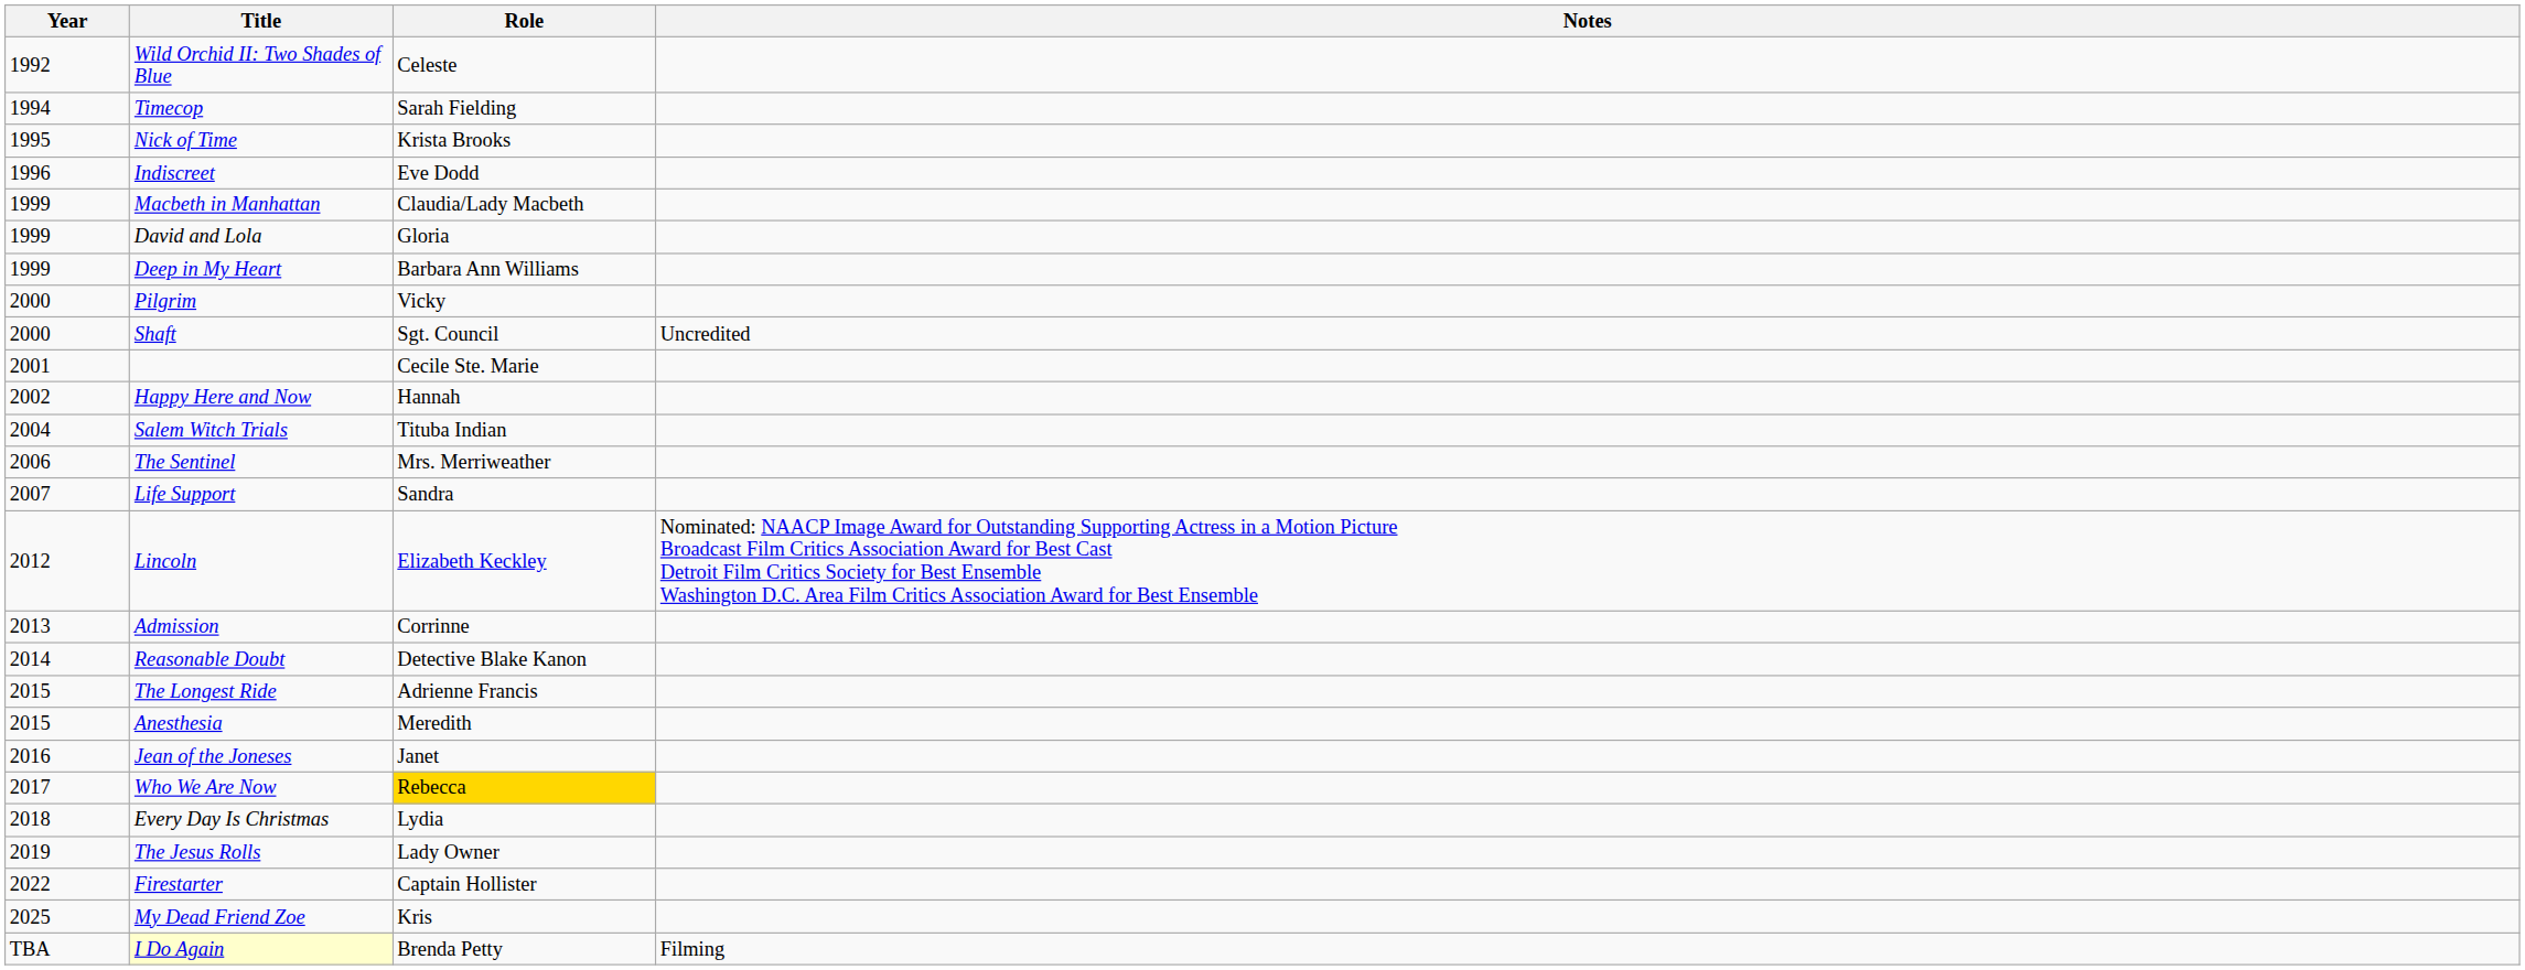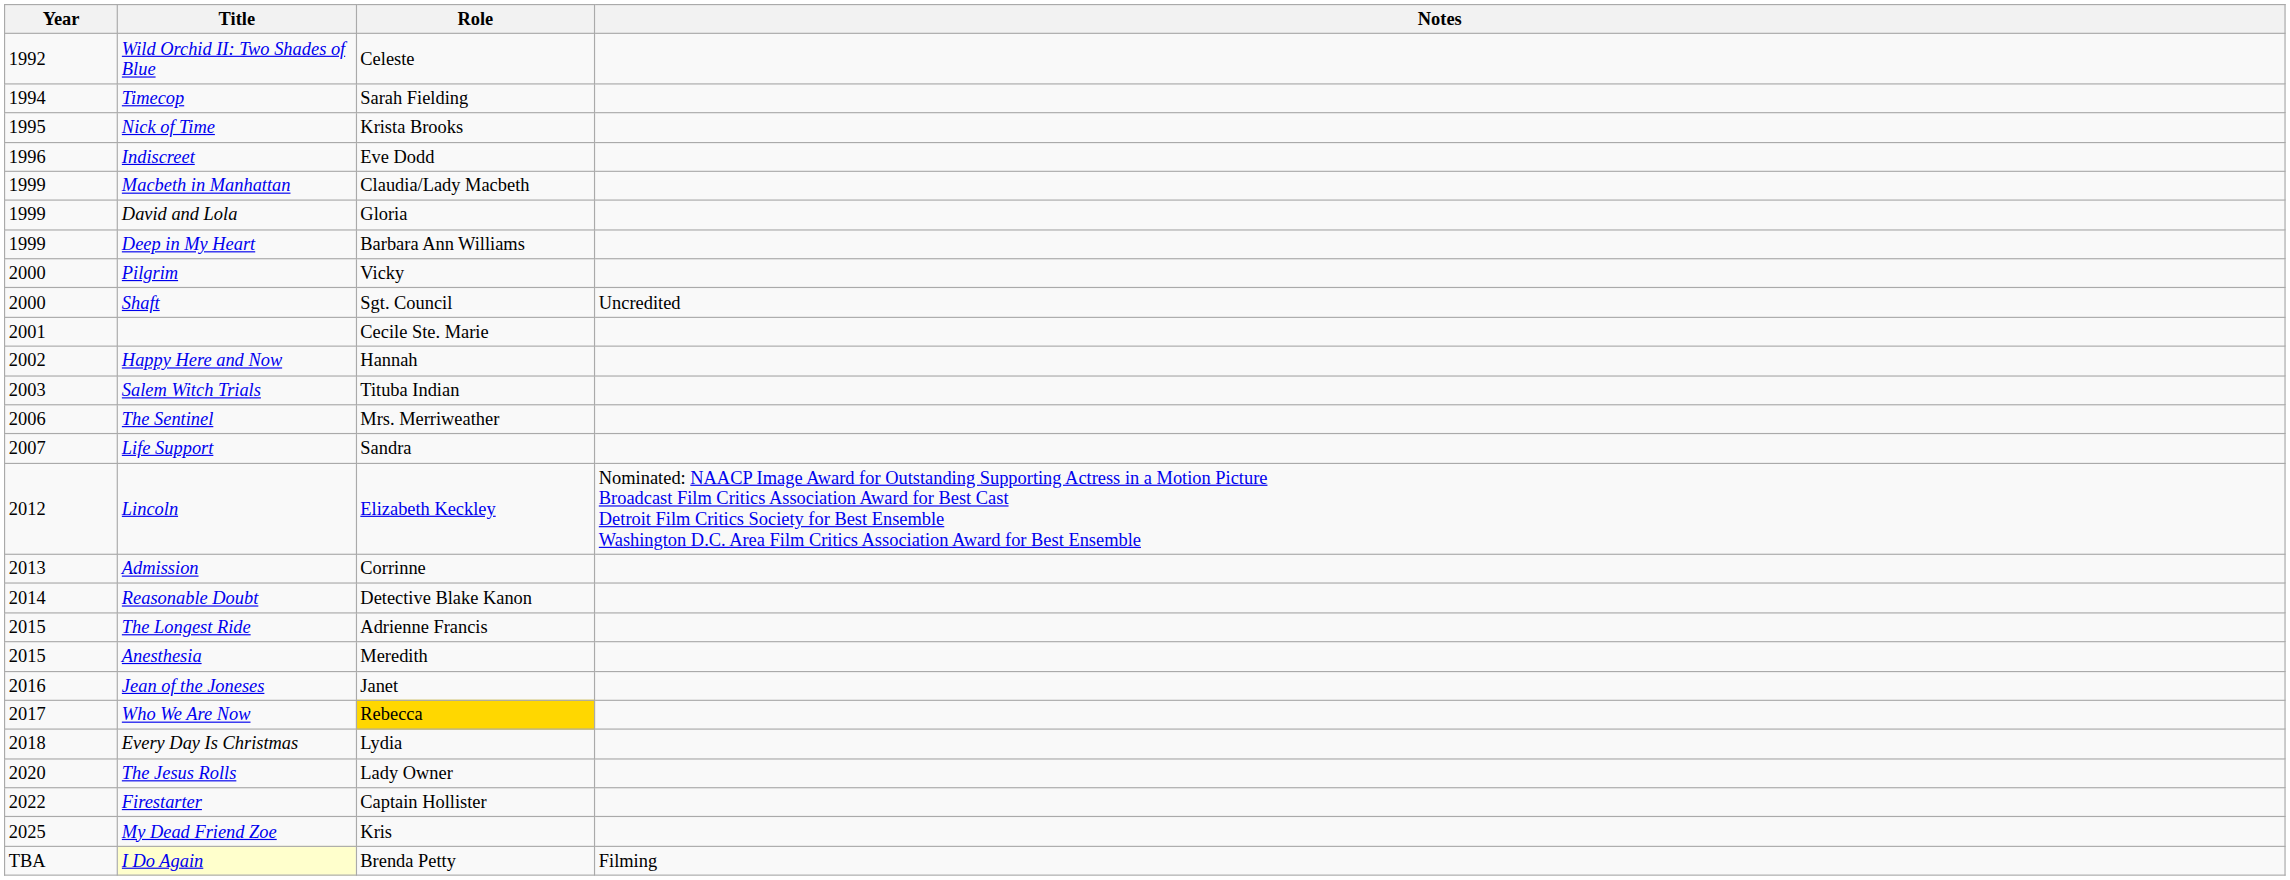 <table class="wikitable sortable" width="100%">
 <tr>
 <th>Year</th>
 <th width="200px">Title</th>
 <th width="200px">Role</th>
 <th class="unsortable">Notes</th>
 </tr>
 <tr>
 <td>1992</td>
 <td><em><a href='#'>Wild Orchid II: Two Shades of Blue</a></em></td>
 <td>Celeste</td>
 <td></td>
 </tr>
 <tr>
 <td>1994</td>
 <td><em><a href='#'>Timecop</a></em></td>
 <td>Sarah Fielding</td>
 <td></td>
 </tr>
 <tr>
 <td>1995</td>
 <td><em><a href='#'>Nick of Time</a></em></td>
 <td>Krista Brooks</td>
 <td></td>
 </tr>
 <tr>
 <td>1996</td>
 <td><em><a href='#'>Indiscreet</a></em></td>
 <td>Eve Dodd</td>
 <td></td>
 </tr>
 <tr>
 <td>1999</td>
 <td><em><a href='#'>Macbeth in Manhattan</a></em></td>
 <td>Claudia/Lady Macbeth</td>
 <td></td>
 </tr>
 <tr>
 <td>1999</td>
 <td><em>David and Lola</em></td>
 <td>Gloria</td>
 <td></td>
 </tr>
 <tr>
 <td>1999</td>
 <td><em><a href='#'>Deep in My Heart</a></em></td>
 <td>Barbara Ann Williams</td>
 <td></td>
 </tr>
 <tr>
 <td>2000</td>
 <td><em><a href='#'>Pilgrim</a></em></td>
 <td>Vicky</td>
 <td></td>
 </tr>
 <tr>
 <td>2000</td>
 <td><em><a href='#'>Shaft</a></em></td>
 <td>Sgt. Council</td>
 <td>Uncredited</td>
 </tr>
 <tr>
 <td>2001</td>
 <td><em></em></td>
 <td>Cecile Ste. Marie</td>
 <td></td>
 </tr>
 <tr>
 <td>2002</td>
 <td><em><a href='#'>Happy Here and Now</a></em></td>
 <td>Hannah</td>
 <td></td>
 </tr>
 <tr>
-<td>2004</td>
+<td>2003</td>
 <td><em><a href='#'>Salem Witch Trials</a></em></td>
 <td>Tituba Indian</td>
 <td></td>
 </tr>
 <tr>
 <td>2006</td>
 <td data-sort-value="Sentinel, The"><em><a href='#'>The Sentinel</a></em></td>
 <td>Mrs. Merriweather</td>
 <td></td>
 </tr>
 <tr>
 <td>2007</td>
 <td><em><a href='#'>Life Support</a></em></td>
 <td>Sandra</td>
 <td></td>
 </tr>
 <tr>
 <td>2012</td>
 <td><em><a href='#'>Lincoln</a></em></td>
 <td><a href='#'>Elizabeth Keckley</a></td>
 <td>Nominated: <a href='#'>NAACP Image Award for Outstanding Supporting Actress in a Motion Picture</a><br><a href='#'>Broadcast Film Critics Association Award for Best Cast</a><br><a href='#'>Detroit Film Critics Society for Best Ensemble</a><br><a href='#'>Washington D.C. Area Film Critics Association Award for Best Ensemble</a></td>
 </tr>
 <tr>
 <td>2013</td>
 <td><em><a href='#'>Admission</a></em></td>
 <td>Corrinne</td>
 <td></td>
 </tr>
 <tr>
 <td>2014</td>
 <td><em><a href='#'>Reasonable Doubt</a></em></td>
 <td>Detective Blake Kanon</td>
 <td></td>
 </tr>
 <tr>
 <td>2015</td>
 <td data-sort-value="Longest Ride, The"><em><a href='#'>The Longest Ride</a></em></td>
 <td>Adrienne Francis</td>
 <td></td>
 </tr>
 <tr>
 <td>2015</td>
 <td><em><a href='#'>Anesthesia</a></em></td>
 <td>Meredith</td>
 <td></td>
 </tr>
 <tr>
 <td>2016</td>
 <td><em><a href='#'>Jean of the Joneses</a></em></td>
 <td>Janet</td>
 <td></td>
 </tr>
 <tr>
 <td>2017</td>
 <td><em><a href='#'>Who We Are Now</a></em></td>
 <td style="background: gold;">Rebecca</td>
 <td></td>
 </tr>
 <tr>
 <td>2018</td>
 <td><em>Every Day Is Christmas</em></td>
 <td>Lydia</td>
 <td></td>
 </tr>
 <tr>
-<td>2019</td>
+<td>2020</td>
 <td data-sort-value="Jesus Rolls, The"><em><a href='#'>The Jesus Rolls</a></em></td>
 <td>Lady Owner</td>
 <td></td>
 </tr>
 <tr>
 <td>2022</td>
 <td><em><a href='#'>Firestarter</a></em></td>
 <td>Captain Hollister</td>
 <td></td>
 </tr>
 <tr>
 <td>2025</td>
 <td><em><a href='#'>My Dead Friend Zoe</a></em></td>
 <td>Kris</td>
 <td></td>
 </tr>
 <tr>
 <td>TBA</td>
 <td style="background:#FFFFCC;"><em><a href='#'>I Do Again</a></em> </td>
 <td>Brenda Petty</td>
 <td>Filming</td>
 </tr>
 </table>
